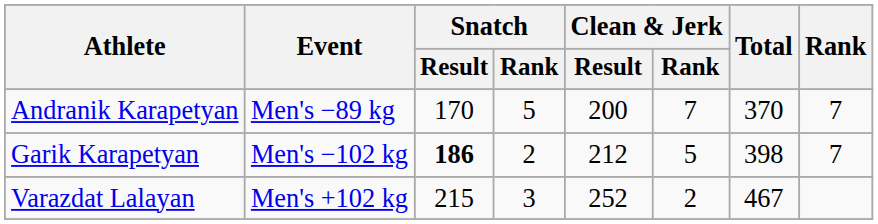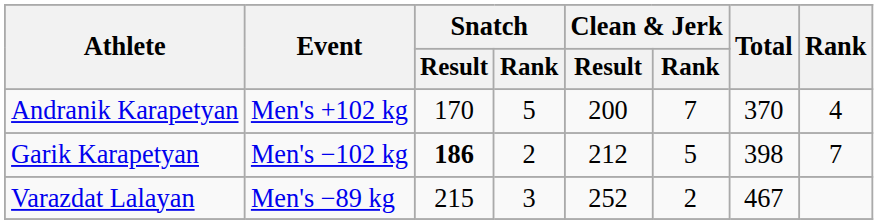 <table class="wikitable" style="font-size:90%">
 <tr>
 <th rowspan="2">Athlete</th>
 <th rowspan="2">Event</th>
 <th colspan="2">Snatch</th>
 <th colspan="2">Clean & Jerk</th>
 <th rowspan="2">Total</th>
 <th rowspan="2">Rank</th>
 </tr>
 <tr style="font-size:95%">
 <th>Result</th>
 <th>Rank</th>
 <th>Result</th>
 <th>Rank</th>
 </tr>
 <tr align=center>
 <td align=left><a href='#'>Andranik Karapetyan</a></td>
-<td align=left><a href='#'>Men's −89 kg</a></td>
+<td align=left><a href='#'>Men's +102 kg</a></td>
 <td>170</td>
 <td>5</td>
 <td>200</td>
 <td>7</td>
 <td>370</td>
-<td>7</td>
+<td>4</td>
 </tr>
 <tr align=center>
 <td align=left><a href='#'>Garik Karapetyan</a></td>
 <td align=left><a href='#'>Men's −102 kg</a></td>
 <td><strong>186</strong></td>
 <td>2</td>
 <td>212</td>
 <td>5</td>
 <td>398</td>
 <td>7</td>
 </tr>
 <tr align=center>
 <td align=left><a href='#'>Varazdat Lalayan</a></td>
-<td align=left><a href='#'>Men's +102 kg</a></td>
+<td align=left><a href='#'>Men's −89 kg</a></td>
 <td>215</td>
 <td>3</td>
 <td>252</td>
 <td>2</td>
 <td>467</td>
 <td></td>
 </tr>
 </table>
